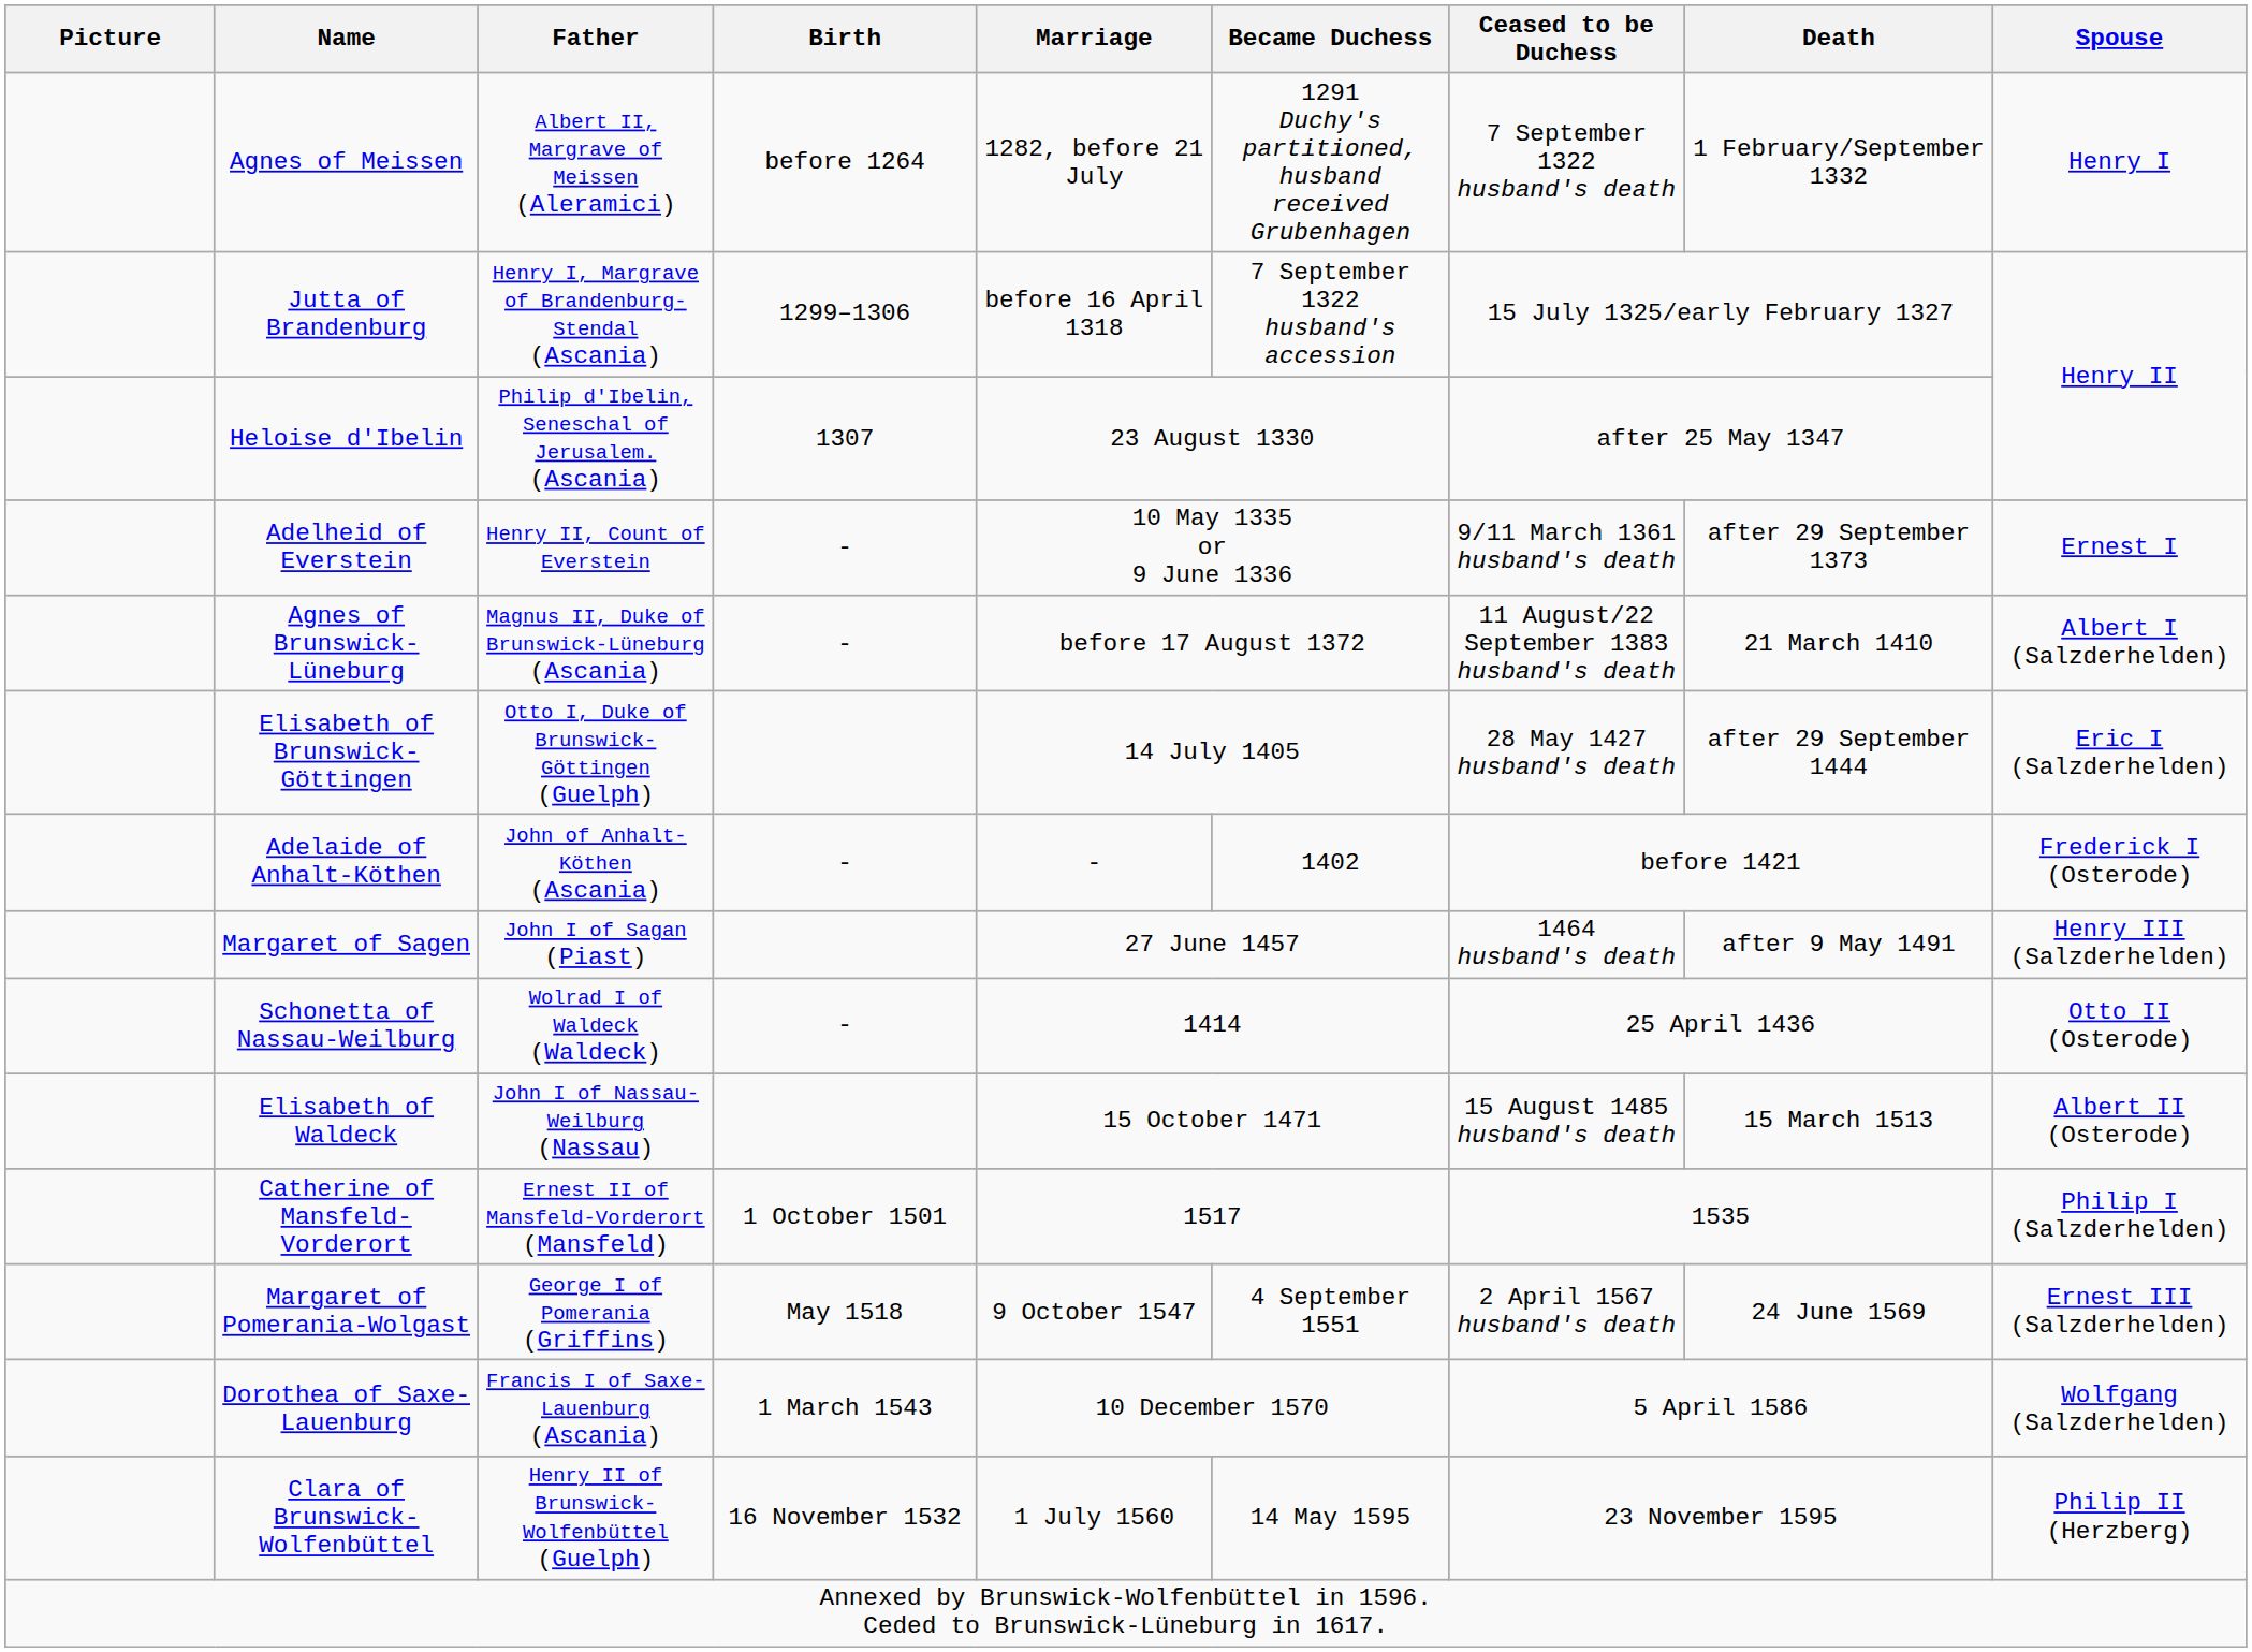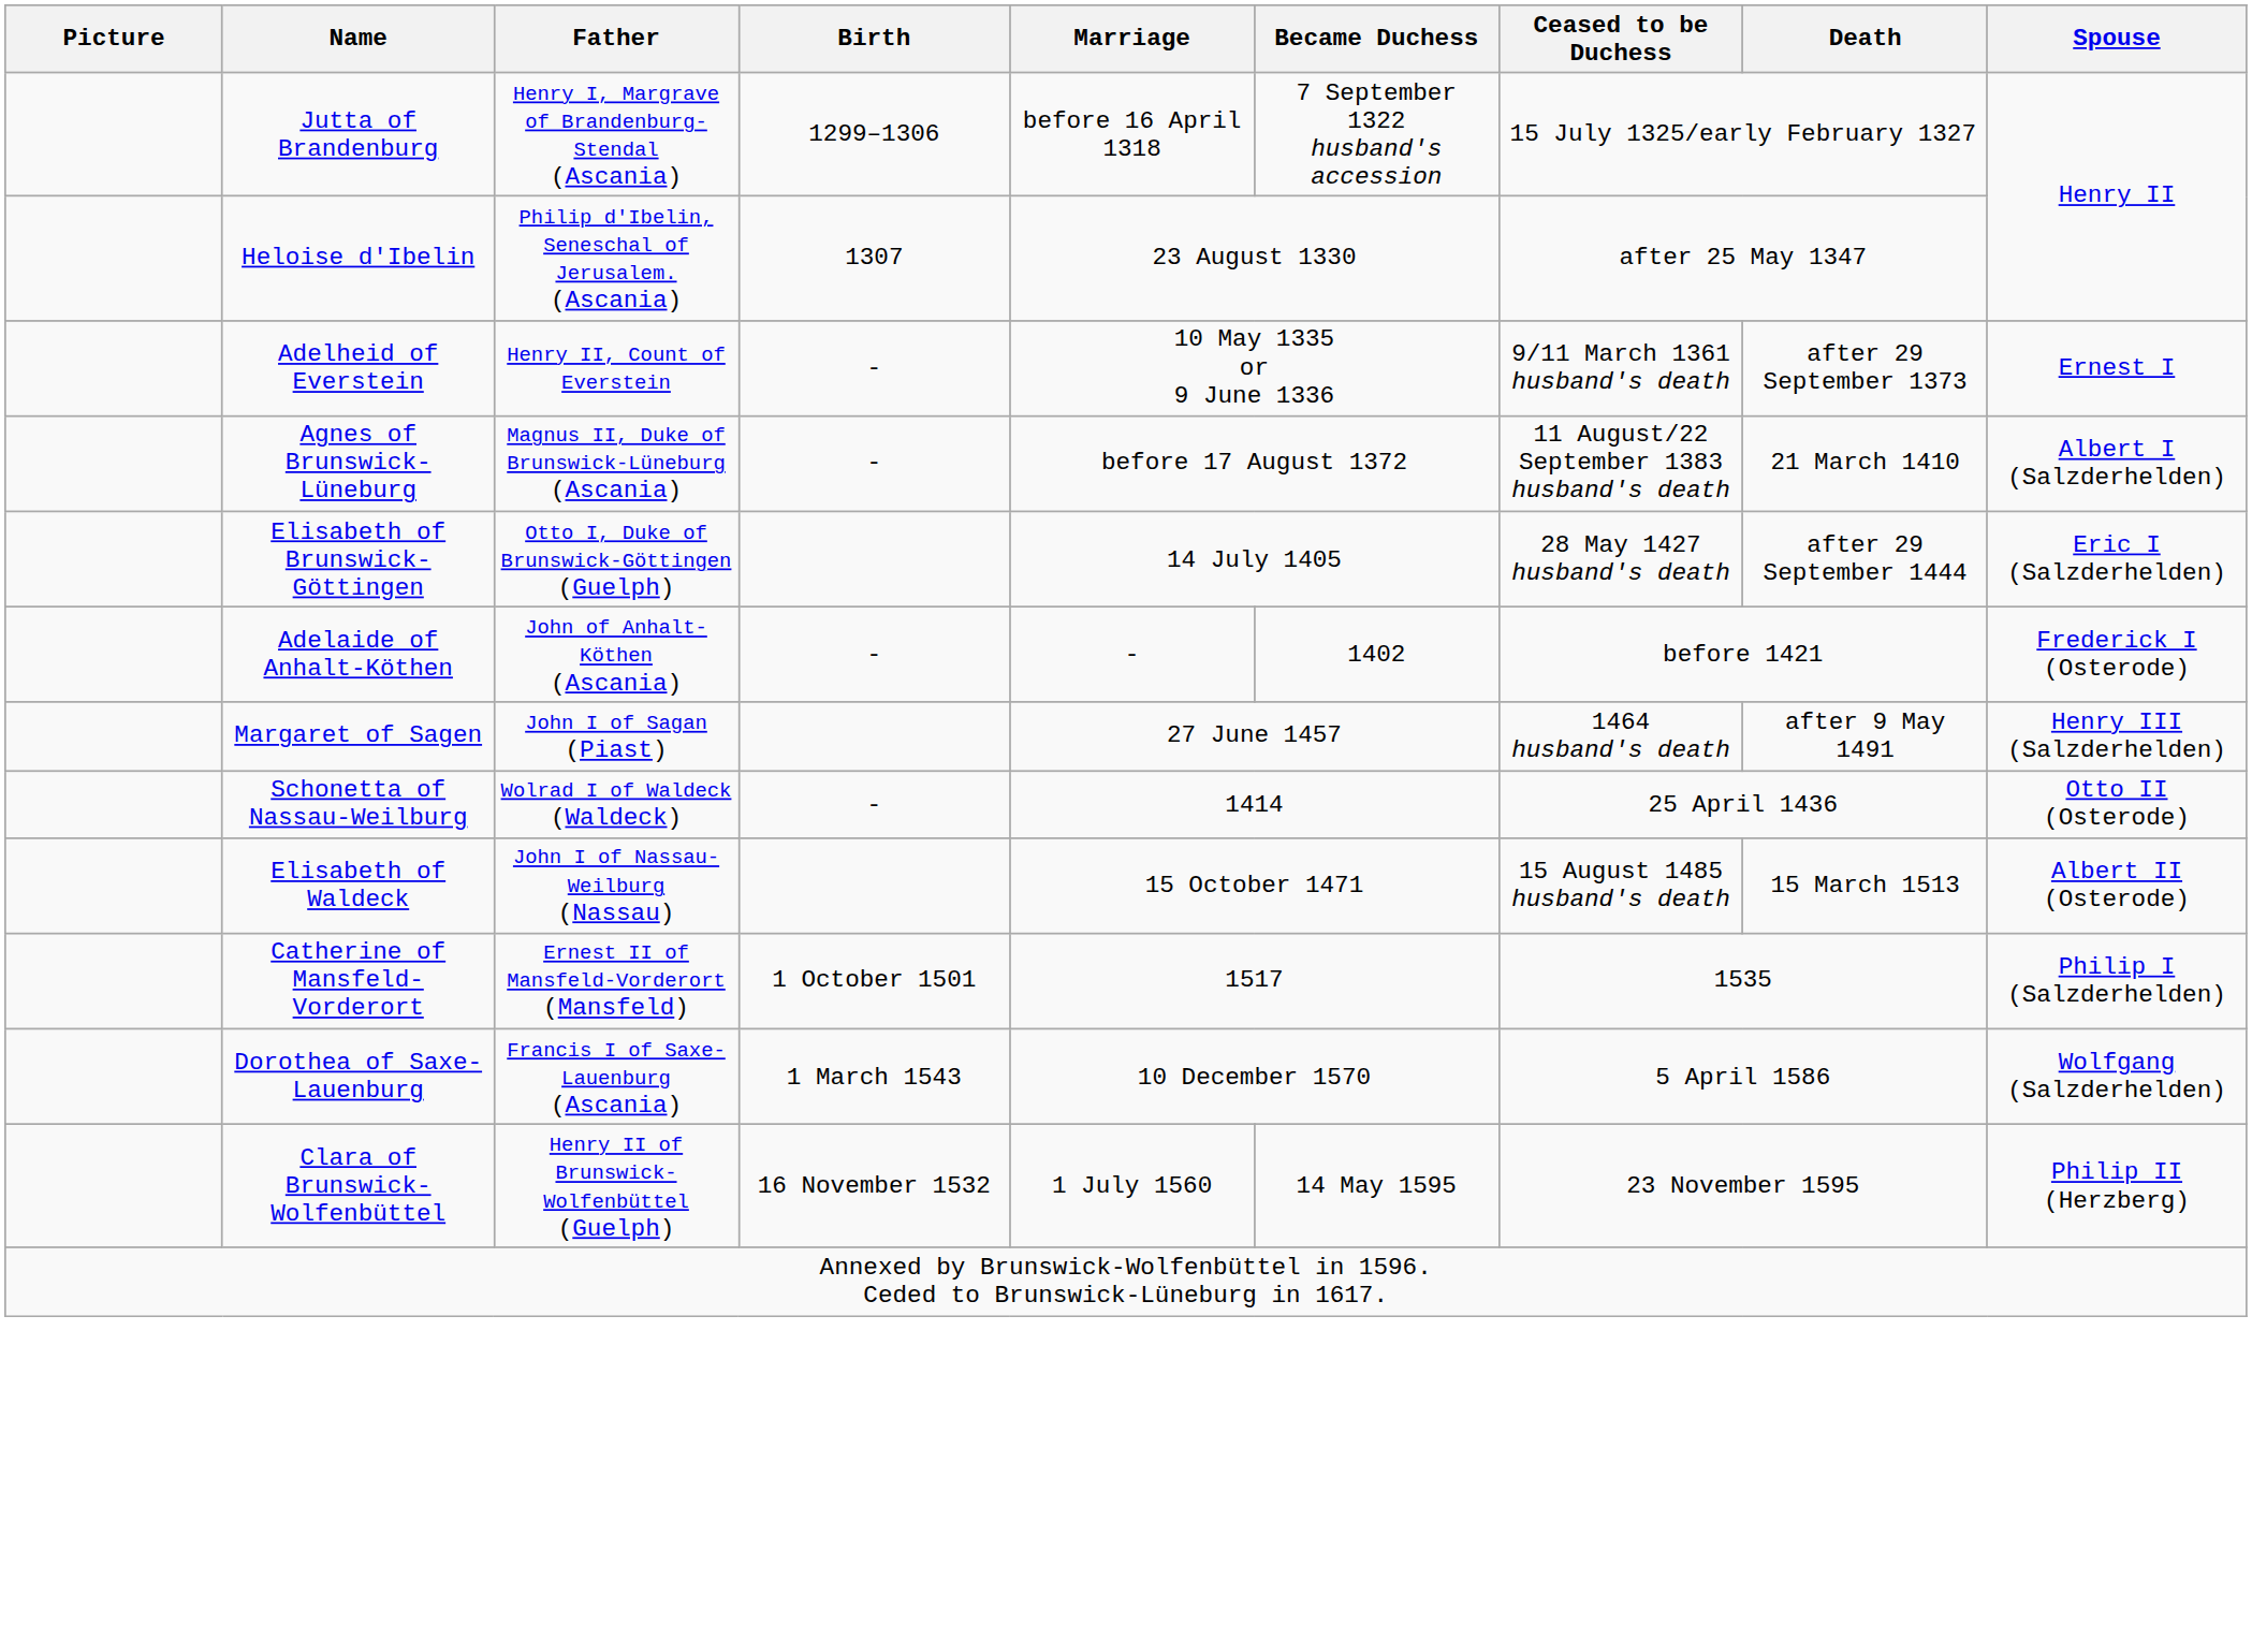 <table width=95% class="wikitable">
 <tr>
 <th width = "8%">Picture</th>
 <th width = "10%">Name</th>
 <th width = "9%">Father</th>
 <th width = "10%">Birth</th>
 <th width = "9%">Marriage</th>
 <th width = "9%">Became Duchess</th>
 <th width = "9%">Ceased to be Duchess</th>
 <th width = "9%">Death</th>
 <th width = "6%"><a href='#'>Spouse</a></th>
-</tr>
-<tr>
-<td align="center"></td>
-<td align="center"><a href='#'>Agnes of Meissen</a></td>
-<td align="center"><small><a href='#'>Albert II, Margrave of Meissen</a></small><br>(<a href='#'>Aleramici</a>)</td>
-<td align="center">before 1264</td>
-<td align="center">1282, before 21 July</td>
-<td align="center">1291<br><em>Duchy's partitioned, husband received Grubenhagen</em></td>
-<td align="center">7 September 1322<br><em>husband's death</em></td>
-<td align="center">1 February/September 1332</td>
-<td align="center"><a href='#'>Henry I</a></td>
 </tr>
 <tr>
 <td align="center"></td>
 <td align="center"><a href='#'>Jutta of Brandenburg</a></td>
 <td align="center"><small><a href='#'>Henry I, Margrave of Brandenburg-Stendal</a></small><br>(<a href='#'>Ascania</a>)</td>
 <td align="center">1299–1306</td>
 <td align="center">before 16 April 1318</td>
 <td align="center">7 September 1322<br><em>husband's accession</em></td>
 <td align="center" colspan="2">15 July 1325/early February 1327</td>
 <td align="center" rowspan="2"><a href='#'>Henry II</a></td>
 </tr>
 <tr>
 <td align="center"></td>
 <td align="center"><a href='#'>Heloise d'Ibelin</a></td>
 <td align="center"><small><a href='#'>Philip d'Ibelin, Seneschal of Jerusalem.</a></small><br>(<a href='#'>Ascania</a>)</td>
 <td align="center">1307</td>
 <td align="center" colspan="2">23 August 1330</td>
 <td align="center" colspan="2">after 25 May 1347</td>
 </tr>
 <tr>
 <td align="center"></td>
 <td align="center"><a href='#'>Adelheid of Everstein</a></td>
 <td align="center"><small><a href='#'>Henry II, Count of Everstein</a></small></td>
 <td align="center">-</td>
 <td align="center" colspan="2">10 May 1335<br>or<br>9 June 1336</td>
 <td align="center">9/11 March 1361<br><em>husband's death</em></td>
 <td align="center">after 29 September 1373</td>
 <td align="center"><a href='#'>Ernest I</a></td>
 </tr>
 <tr>
 <td align="center"></td>
 <td align="center"><a href='#'>Agnes of Brunswick-Lüneburg</a></td>
 <td align="center"><small><a href='#'>Magnus II, Duke of Brunswick-Lüneburg</a></small><br>(<a href='#'>Ascania</a>)</td>
 <td align="center">-</td>
 <td align="center" colspan="2">before 17 August 1372</td>
 <td align="center">11 August/22 September 1383<br><em>husband's death</em></td>
 <td align="center">21 March 1410</td>
 <td align="center"><a href='#'>Albert I</a><br>(Salzderhelden)</td>
 </tr>
 <tr>
 <td align="center"></td>
 <td align="center"><a href='#'>Elisabeth of Brunswick-Göttingen</a></td>
 <td align="center"><small><a href='#'>Otto I, Duke of Brunswick-Göttingen</a></small><br>(<a href='#'>Guelph</a>)</td>
 <td align="center"></td>
 <td align="center" colspan="2">14 July 1405</td>
 <td align="center">28 May 1427<br><em>husband's death</em></td>
 <td align="center">after 29 September 1444</td>
 <td align="center"><a href='#'>Eric I</a><br>(Salzderhelden)</td>
 </tr>
 <tr>
 <td align="center"></td>
 <td align="center"><a href='#'>Adelaide of Anhalt-Köthen</a></td>
 <td align="center"><small><a href='#'>John of Anhalt-Köthen</a></small><br>(<a href='#'>Ascania</a>)</td>
 <td align="center">-</td>
 <td align="center">-</td>
 <td align="center">1402</td>
 <td align="center" colspan="2">before 1421</td>
 <td align="center"><a href='#'>Frederick I</a><br>(Osterode)</td>
 </tr>
 <tr>
 <td align="center"></td>
 <td align="center"><a href='#'>Margaret of Sagen</a></td>
 <td align="center"><small><a href='#'>John I of Sagan</a></small><br>(<a href='#'>Piast</a>)</td>
 <td align="center"></td>
 <td align="center" colspan="2">27 June 1457</td>
 <td align="center">1464<br><em>husband's death</em></td>
 <td align="center">after 9 May 1491</td>
 <td align="center"><a href='#'>Henry III</a><br>(Salzderhelden)</td>
 </tr>
 <tr>
 <td align="center"></td>
 <td align="center"><a href='#'>Schonetta of Nassau-Weilburg</a></td>
 <td align="center"><small><a href='#'>Wolrad I of Waldeck</a></small><br>(<a href='#'>Waldeck</a>)</td>
 <td align="center">-</td>
 <td align="center" colspan="2">1414</td>
 <td align="center" colspan="2">25 April 1436</td>
 <td align="center"><a href='#'>Otto II</a><br>(Osterode)</td>
 </tr>
 <tr>
 <td align="center"></td>
 <td align="center"><a href='#'>Elisabeth of Waldeck</a></td>
 <td align="center"><small><a href='#'>John I of Nassau-Weilburg</a></small><br>(<a href='#'>Nassau</a>)</td>
 <td align="center"></td>
 <td align="center" colspan="2">15 October 1471</td>
 <td align="center">15 August 1485<br><em>husband's death</em></td>
 <td align="center">15 March 1513</td>
 <td align="center"><a href='#'>Albert II</a><br>(Osterode)</td>
 </tr>
 <tr>
 <td align="center"></td>
 <td align="center"><a href='#'>Catherine of Mansfeld-Vorderort</a></td>
 <td align="center"><small><a href='#'>Ernest II of Mansfeld-Vorderort</a></small><br>(<a href='#'>Mansfeld</a>)</td>
 <td align="center">1 October 1501</td>
 <td align="center" colspan="2">1517</td>
 <td align="center" colspan="2">1535</td>
 <td align="center"><a href='#'>Philip I</a><br>(Salzderhelden)</td>
 </tr>
 <tr>
 <td align="center"></td>
-<td align="center"><a href='#'>Margaret of Pomerania-Wolgast</a></td>
-<td align="center"><small><a href='#'>George I of Pomerania</a></small><br>(<a href='#'>Griffins</a>)</td>
-<td align="center">May 1518</td>
-<td align="center">9 October 1547</td>
-<td align="center">4 September 1551</td>
-<td align="center">2 April 1567<br><em>husband's death</em></td>
-<td align="center">24 June 1569</td>
-<td align="center"><a href='#'>Ernest III</a><br>(Salzderhelden)</td>
-</tr>
-<tr>
-<td align="center"></td>
 <td align="center"><a href='#'>Dorothea of Saxe-Lauenburg</a></td>
 <td align="center"><small><a href='#'>Francis I of Saxe-Lauenburg</a></small><br>(<a href='#'>Ascania</a>)</td>
 <td align="center">1 March 1543</td>
 <td align="center" colspan="2">10 December 1570</td>
 <td align="center" colspan="2">5 April 1586</td>
 <td align="center"><a href='#'>Wolfgang</a><br>(Salzderhelden)</td>
 </tr>
 <tr>
 <td align="center"></td>
 <td align="center"><a href='#'>Clara of Brunswick-Wolfenbüttel</a></td>
 <td align="center"><small><a href='#'>Henry II of Brunswick-Wolfenbüttel</a></small><br>(<a href='#'>Guelph</a>)</td>
 <td align="center">16 November 1532</td>
 <td align="center">1 July 1560</td>
 <td align="center">14 May 1595</td>
 <td align="center" colspan="2">23 November 1595</td>
 <td align="center"><a href='#'>Philip II</a><br>(Herzberg)</td>
 </tr>
 <tr>
 <td align="center" colspan="9">Annexed by Brunswick-Wolfenbüttel in 1596.<br>Ceded to Brunswick-Lüneburg in 1617.</td>
 </tr>
 </table>
